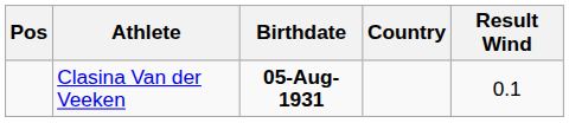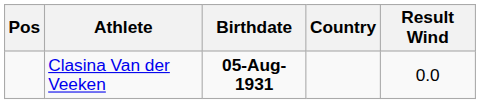 <table class="wikitable"  style="text-align:center; width:70%;">
 <tr>
 <th>Pos</th>
 <th>Athlete</th>
 <th>Birthdate</th>
 <th>Country</th>
 <th>Result Wind</th>
 </tr>
 <tr>
 <td align=center></td>
 <td align=left><a href='#'>Clasina Van der Veeken</a></td>
 <td><strong>05-Aug-1931</strong></td>
 <td align=left></td>
-<td> 0.1</td>
+<td> 0.0</td>
 </tr>
 </table>
